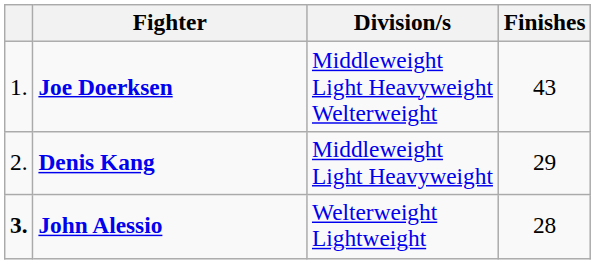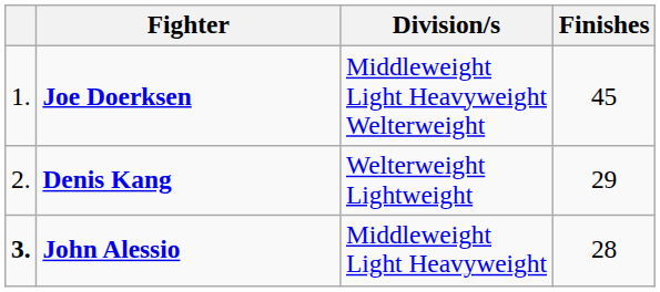 <table class=wikitable>
 <tr>
 <th></th>
 <th width=180>Fighter</th>
 <th>Division/s</th>
 <th>Finishes</th>
 </tr>
 <tr>
 <td>1.</td>
 <td> <strong><a href='#'>Joe Doerksen</a></strong></td>
 <td><a href='#'>Middleweight</a><br> <a href='#'>Light Heavyweight</a><br> <a href='#'>Welterweight</a></td>
-<td style="text-align:center;">43</td>
+<td style="text-align:center;">45</td>
 </tr>
 <tr>
 <td>2.</td>
 <td> <strong><a href='#'>Denis Kang</a></strong></td>
-<td><a href='#'>Middleweight</a><br> <a href='#'>Light Heavyweight</a></td>
+<td><a href='#'>Welterweight</a><br> <a href='#'>Lightweight</a></td>
 <td style="text-align:center;">29</td>
 </tr>
 <tr>
 <td><strong>3.</strong></td>
 <td> <strong><a href='#'>John Alessio</a></strong></td>
-<td><a href='#'>Welterweight</a><br> <a href='#'>Lightweight</a></td>
+<td><a href='#'>Middleweight</a><br> <a href='#'>Light Heavyweight</a></td>
 <td style="text-align:center;">28</td>
 </tr>
 </table>
